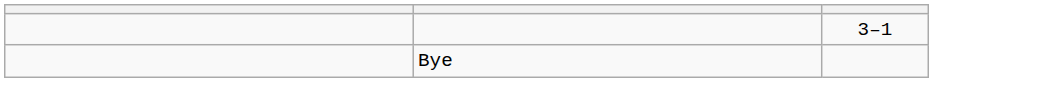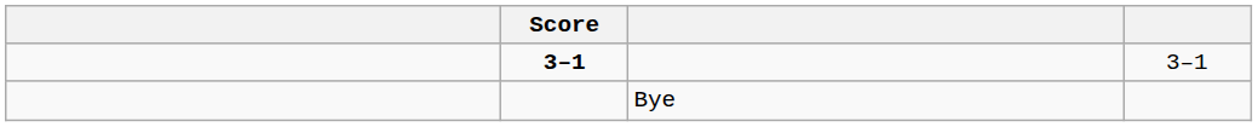 <table class="wikitable" style="text-align: center; ">
 <tr>
 <th align="right" width="270"></th>
+<th width="65">Score</th>
 <th align="left" width="270"></th>
 <th width="65"></th>
 </tr>
 <tr>
 <td align="left"><strong></strong></td>
+<td><strong>3–1</strong></td>
 <td align="left"></td>
 <td>3–1 <strong></strong></td>
 </tr>
 <tr>
 <td align="left"><strong></strong></td>
+<td></td>
 <td align="left">Bye</td>
 <td></td>
 </tr>
 </table>
